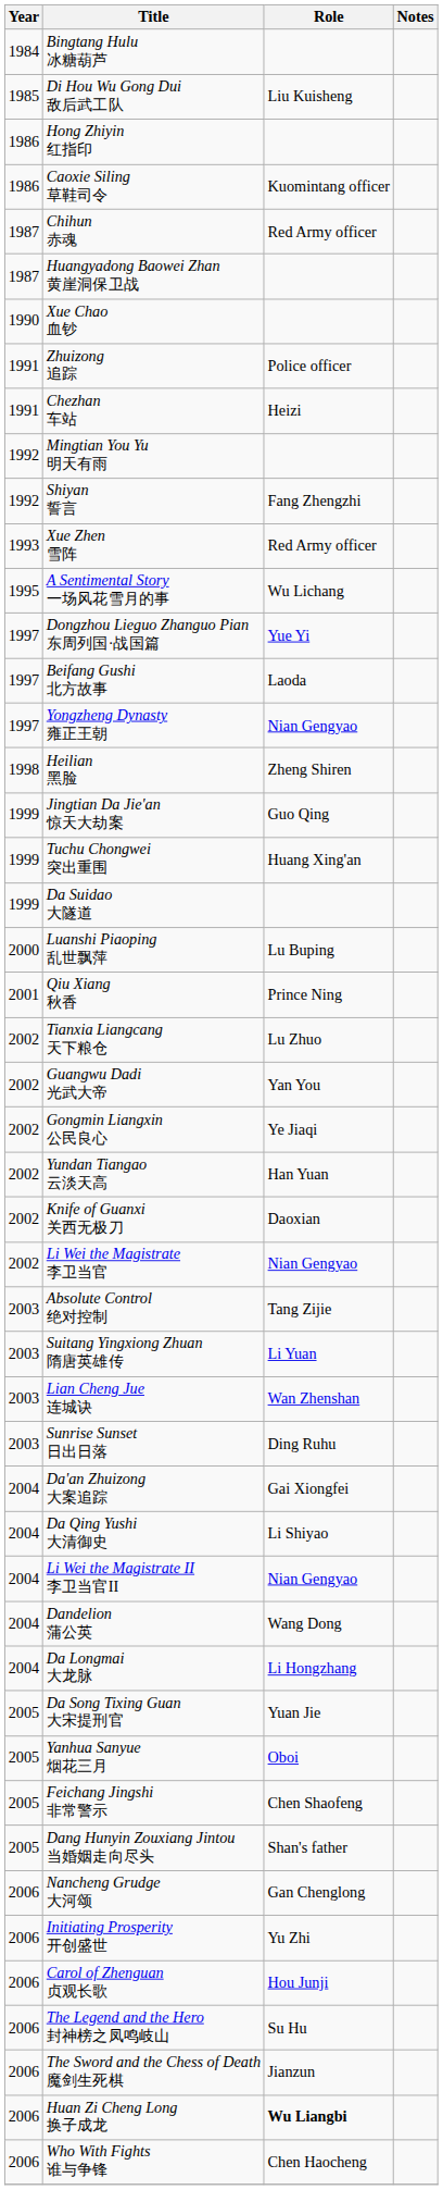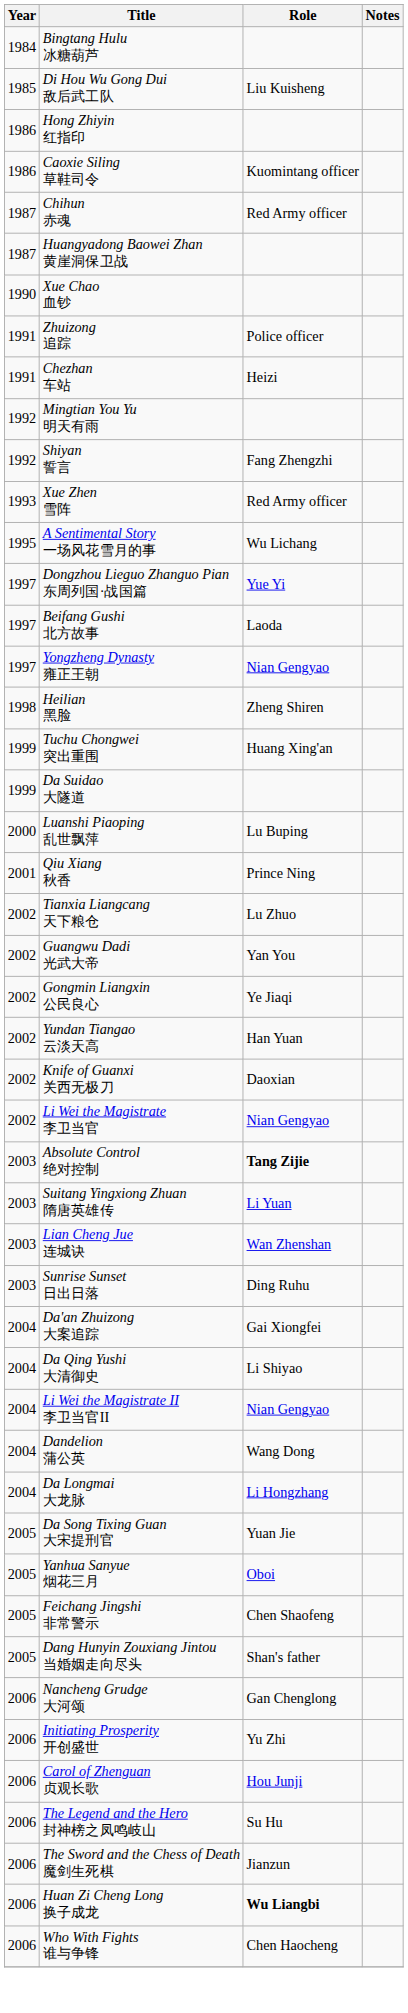 <table class="wikitable sortable">
 <tr>
 <th>Year</th>
 <th>Title</th>
 <th>Role</th>
 <th class="unsortable">Notes</th>
 </tr>
 <tr>
 <td>1984</td>
 <td><em>Bingtang Hulu</em><br>冰糖葫芦</td>
 <td></td>
 <td></td>
 </tr>
 <tr>
 <td>1985</td>
 <td><em>Di Hou Wu Gong Dui</em><br>敌后武工队</td>
 <td>Liu Kuisheng</td>
 <td></td>
 </tr>
 <tr>
 <td>1986</td>
 <td><em>Hong Zhiyin</em><br>红指印</td>
 <td></td>
 <td></td>
 </tr>
 <tr>
 <td>1986</td>
 <td><em>Caoxie Siling</em><br>草鞋司令</td>
 <td>Kuomintang officer</td>
 <td></td>
 </tr>
 <tr>
 <td>1987</td>
 <td><em>Chihun</em><br>赤魂</td>
 <td>Red Army officer</td>
 <td></td>
 </tr>
 <tr>
 <td>1987</td>
 <td><em>Huangyadong Baowei Zhan</em><br>黄崖洞保卫战</td>
 <td></td>
 <td></td>
 </tr>
 <tr>
 <td>1990</td>
 <td><em>Xue Chao</em><br>血钞</td>
 <td></td>
 <td></td>
 </tr>
 <tr>
 <td>1991</td>
 <td><em>Zhuizong</em><br>追踪</td>
 <td>Police officer</td>
 <td></td>
 </tr>
 <tr>
 <td>1991</td>
 <td><em>Chezhan</em><br>车站</td>
 <td>Heizi</td>
 <td></td>
 </tr>
 <tr>
 <td>1992</td>
 <td><em>Mingtian You Yu</em><br>明天有雨</td>
 <td></td>
 <td></td>
 </tr>
 <tr>
 <td>1992</td>
 <td><em>Shiyan</em><br>誓言</td>
 <td>Fang Zhengzhi</td>
 <td></td>
 </tr>
 <tr>
 <td>1993</td>
 <td><em>Xue Zhen</em><br>雪阵</td>
 <td>Red Army officer</td>
 <td></td>
 </tr>
 <tr>
 <td>1995</td>
 <td><em><a href='#'>A Sentimental Story</a></em><br>一场风花雪月的事</td>
 <td>Wu Lichang</td>
 <td></td>
 </tr>
 <tr>
 <td>1997</td>
 <td><em>Dongzhou Lieguo Zhanguo Pian</em><br>东周列国·战国篇</td>
 <td><a href='#'>Yue Yi</a></td>
 <td></td>
 </tr>
 <tr>
 <td>1997</td>
 <td><em>Beifang Gushi</em><br>北方故事</td>
 <td>Laoda</td>
 <td></td>
 </tr>
 <tr>
 <td>1997</td>
 <td><em><a href='#'>Yongzheng Dynasty</a></em><br>雍正王朝</td>
 <td><a href='#'>Nian Gengyao</a></td>
 <td></td>
 </tr>
 <tr>
 <td>1998</td>
 <td><em>Heilian</em><br>黑脸</td>
 <td>Zheng Shiren</td>
 <td></td>
 </tr>
 <tr>
 <td>1999</td>
-<td><em>Jingtian Da Jie'an</em><br>惊天大劫案</td>
-<td>Guo Qing</td>
-<td></td>
-</tr>
-<tr>
-<td>1999</td>
 <td><em>Tuchu Chongwei</em><br>突出重围</td>
 <td>Huang Xing'an</td>
 <td></td>
 </tr>
 <tr>
 <td>1999</td>
 <td><em>Da Suidao</em><br>大隧道</td>
 <td></td>
 <td></td>
 </tr>
 <tr>
 <td>2000</td>
 <td><em>Luanshi Piaoping</em><br>乱世飘萍</td>
 <td>Lu Buping</td>
 <td></td>
 </tr>
 <tr>
 <td>2001</td>
 <td><em>Qiu Xiang</em><br>秋香</td>
 <td>Prince Ning</td>
 <td></td>
 </tr>
 <tr>
 <td>2002</td>
 <td><em>Tianxia Liangcang</em><br>天下粮仓</td>
 <td>Lu Zhuo</td>
 <td></td>
 </tr>
 <tr>
 <td>2002</td>
 <td><em>Guangwu Dadi</em><br>光武大帝</td>
 <td>Yan You</td>
 <td></td>
 </tr>
 <tr>
 <td>2002</td>
 <td><em>Gongmin Liangxin</em><br>公民良心</td>
 <td>Ye Jiaqi</td>
 <td></td>
 </tr>
 <tr>
 <td>2002</td>
 <td><em>Yundan Tiangao</em><br>云淡天高</td>
 <td>Han Yuan</td>
 <td></td>
 </tr>
 <tr>
 <td>2002</td>
 <td><em>Knife of Guanxi</em><br>关西无极刀</td>
 <td>Daoxian</td>
 <td></td>
 </tr>
 <tr>
 <td>2002</td>
 <td><em><a href='#'>Li Wei the Magistrate</a></em><br>李卫当官</td>
 <td><a href='#'>Nian Gengyao</a></td>
 <td></td>
 </tr>
 <tr>
 <td>2003</td>
 <td><em>Absolute Control</em><br>绝对控制</td>
-<td>Tang Zijie</td>
+<td><strong>Tang Zijie</strong></td>
 <td></td>
 </tr>
 <tr>
 <td>2003</td>
 <td><em>Suitang Yingxiong Zhuan</em><br>隋唐英雄传</td>
 <td><a href='#'>Li Yuan</a></td>
 <td></td>
 </tr>
 <tr>
 <td>2003</td>
 <td><em><a href='#'>Lian Cheng Jue</a></em><br>连城诀</td>
 <td><a href='#'>Wan Zhenshan</a></td>
 <td></td>
 </tr>
 <tr>
 <td>2003</td>
 <td><em>Sunrise Sunset</em><br>日出日落</td>
 <td>Ding Ruhu</td>
 <td></td>
 </tr>
 <tr>
 <td>2004</td>
 <td><em>Da'an Zhuizong</em><br>大案追踪</td>
 <td>Gai Xiongfei</td>
 <td></td>
 </tr>
 <tr>
 <td>2004</td>
 <td><em>Da Qing Yushi</em><br>大清御史</td>
 <td>Li Shiyao</td>
 <td></td>
 </tr>
 <tr>
 <td>2004</td>
 <td><em><a href='#'>Li Wei the Magistrate II</a></em><br>李卫当官II</td>
 <td><a href='#'>Nian Gengyao</a></td>
 <td></td>
 </tr>
 <tr>
 <td>2004</td>
 <td><em>Dandelion</em><br>蒲公英</td>
 <td>Wang Dong</td>
 <td></td>
 </tr>
 <tr>
 <td>2004</td>
 <td><em>Da Longmai</em><br>大龙脉</td>
 <td><a href='#'>Li Hongzhang</a></td>
 <td></td>
 </tr>
 <tr>
 <td>2005</td>
 <td><em>Da Song Tixing Guan</em><br>大宋提刑官</td>
 <td>Yuan Jie</td>
 <td></td>
 </tr>
 <tr>
 <td>2005</td>
 <td><em>Yanhua Sanyue</em><br>烟花三月</td>
 <td><a href='#'>Oboi</a></td>
 <td></td>
 </tr>
 <tr>
 <td>2005</td>
 <td><em>Feichang Jingshi</em><br>非常警示</td>
 <td>Chen Shaofeng</td>
 <td></td>
 </tr>
 <tr>
 <td>2005</td>
 <td><em>Dang Hunyin Zouxiang Jintou</em><br>当婚姻走向尽头</td>
 <td>Shan's father</td>
 <td></td>
 </tr>
 <tr>
 <td>2006</td>
 <td><em>Nancheng Grudge</em><br>大河颂</td>
 <td>Gan Chenglong</td>
 <td></td>
 </tr>
 <tr>
 <td>2006</td>
 <td><em><a href='#'>Initiating Prosperity</a></em><br>开创盛世</td>
 <td>Yu Zhi</td>
 <td></td>
 </tr>
 <tr>
 <td>2006</td>
 <td><em><a href='#'>Carol of Zhenguan</a></em><br>贞观长歌</td>
 <td><a href='#'>Hou Junji</a></td>
 <td></td>
 </tr>
 <tr>
 <td>2006</td>
 <td><em><a href='#'>The Legend and the Hero</a></em><br>封神榜之凤鸣岐山</td>
 <td>Su Hu</td>
 <td></td>
 </tr>
 <tr>
 <td>2006</td>
 <td><em>The Sword and the Chess of Death</em><br>魔剑生死棋</td>
 <td>Jianzun</td>
 <td></td>
 </tr>
 <tr>
 <td>2006</td>
 <td><em>Huan Zi Cheng Long</em><br>换子成龙</td>
 <td><strong>Wu Liangbi</strong></td>
 <td></td>
 </tr>
 <tr>
 <td>2006</td>
 <td><em>Who With Fights</em><br>谁与争锋</td>
 <td>Chen Haocheng</td>
 <td></td>
 </tr>
 <tr>
 </tr>
 </table>
